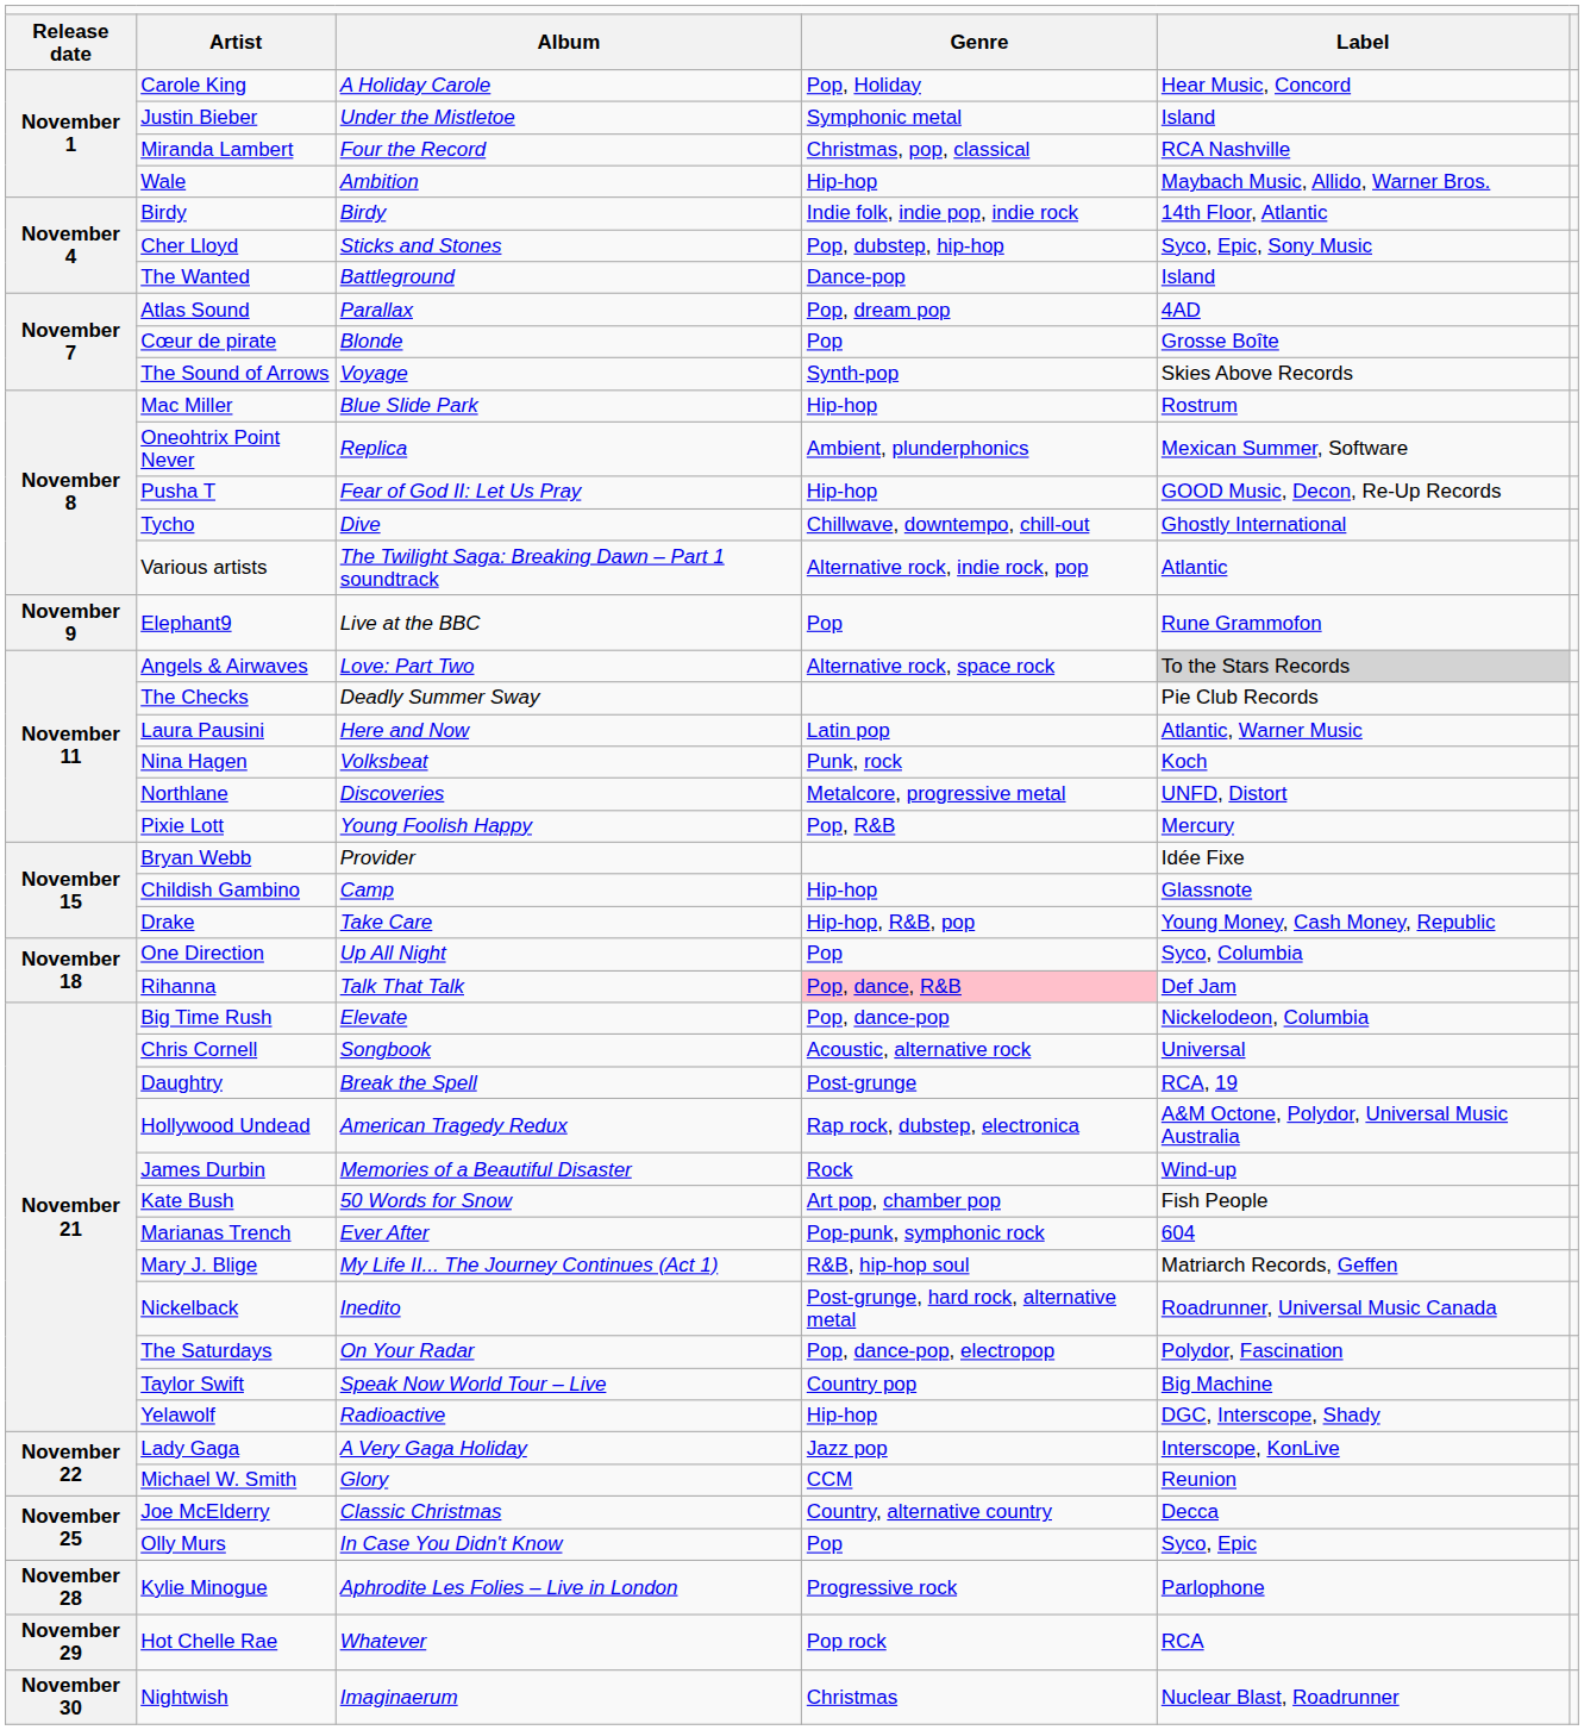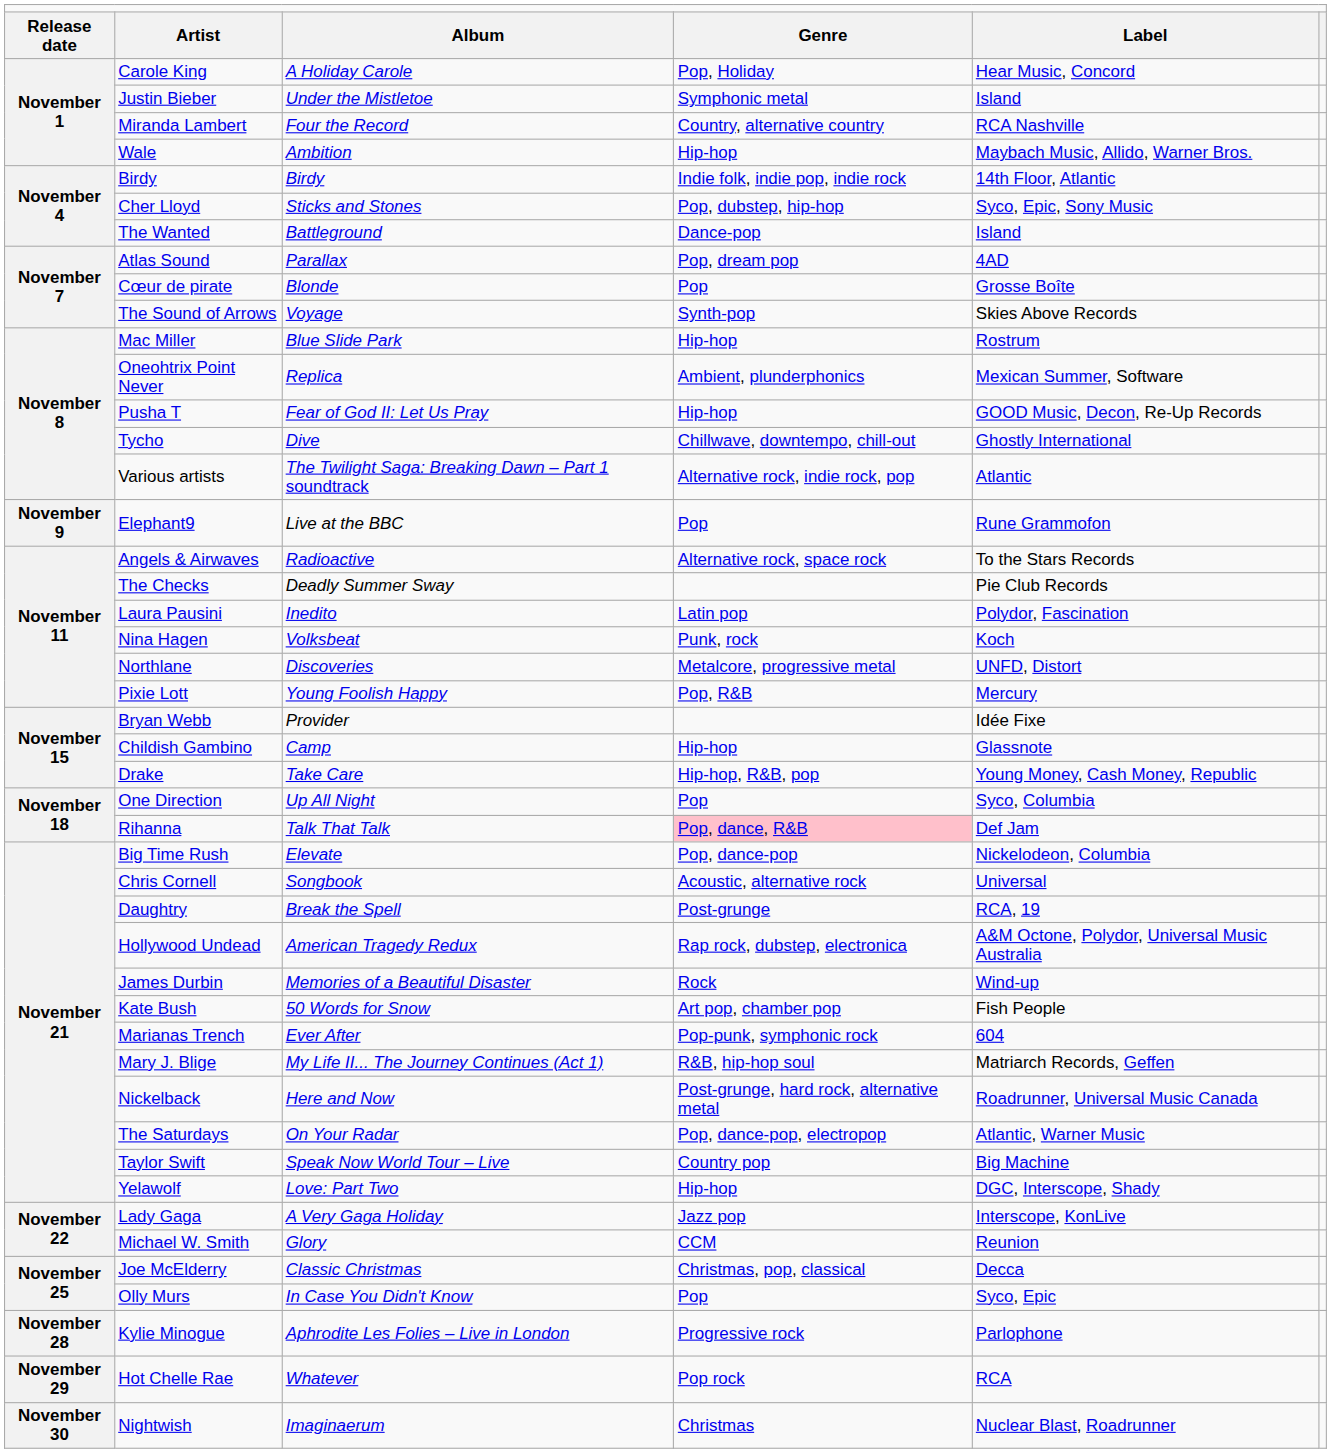 <table class="wikitable plainrowheaders">
 <tr>
 <td colspan="6" style="text-align:center;"></td>
 </tr>
 <tr>
 <th scope="col">Release date</th>
 <th scope="col">Artist</th>
 <th scope="col">Album</th>
 <th scope="col">Genre</th>
 <th scope="col">Label</th>
 <th scope="col"></th>
 </tr>
 <tr>
 <th scope="row" rowspan="4" style="text-align:center;">November<br>1</th>
 <td><a href='#'>Carole King</a></td>
 <td><em><a href='#'>A Holiday Carole</a></em></td>
 <td><a href='#'>Pop</a>, <a href='#'>Holiday</a></td>
 <td><a href='#'>Hear Music</a>, <a href='#'>Concord</a></td>
 <td></td>
 </tr>
 <tr>
 <td><a href='#'>Justin Bieber</a></td>
 <td><em><a href='#'>Under the Mistletoe</a></em></td>
 <td><a href='#'>Symphonic metal</a></td>
 <td><a href='#'>Island</a></td>
 <td></td>
 </tr>
 <tr>
 <td><a href='#'>Miranda Lambert</a></td>
 <td><em><a href='#'>Four the Record</a></em></td>
-<td><a href='#'>Christmas</a>, <a href='#'>pop</a>, <a href='#'>classical</a></td>
+<td><a href='#'>Country</a>, <a href='#'>alternative country</a></td>
 <td><a href='#'>RCA Nashville</a></td>
 <td></td>
 </tr>
 <tr>
 <td><a href='#'>Wale</a></td>
 <td><em><a href='#'>Ambition</a></em></td>
 <td><a href='#'>Hip-hop</a></td>
 <td><a href='#'>Maybach Music</a>, <a href='#'>Allido</a>, <a href='#'>Warner Bros.</a></td>
 <td></td>
 </tr>
 <tr>
 <th scope="row" rowspan="3" style="text-align:center;">November<br>4</th>
 <td><a href='#'>Birdy</a></td>
 <td><em><a href='#'>Birdy</a></em></td>
 <td><a href='#'>Indie folk</a>, <a href='#'>indie pop</a>, <a href='#'>indie rock</a></td>
 <td><a href='#'>14th Floor</a>, <a href='#'>Atlantic</a></td>
 <td></td>
 </tr>
 <tr>
 <td><a href='#'>Cher Lloyd</a></td>
 <td><em><a href='#'>Sticks and Stones</a></em></td>
 <td><a href='#'>Pop</a>, <a href='#'>dubstep</a>, <a href='#'>hip-hop</a></td>
 <td><a href='#'>Syco</a>, <a href='#'>Epic</a>, <a href='#'>Sony Music</a></td>
 <td></td>
 </tr>
 <tr>
 <td><a href='#'>The Wanted</a></td>
 <td><em><a href='#'>Battleground</a></em></td>
 <td><a href='#'>Dance-pop</a></td>
 <td><a href='#'>Island</a></td>
 <td></td>
 </tr>
 <tr>
 <th scope="row" rowspan="3" style="text-align:center;">November<br>7</th>
 <td><a href='#'>Atlas Sound</a></td>
 <td><em><a href='#'>Parallax</a></em></td>
 <td><a href='#'>Pop</a>, <a href='#'>dream pop</a></td>
 <td><a href='#'>4AD</a></td>
 <td></td>
 </tr>
 <tr>
 <td><a href='#'>Cœur de pirate</a></td>
 <td><em><a href='#'>Blonde</a></em></td>
 <td><a href='#'>Pop</a></td>
 <td><a href='#'>Grosse Boîte</a></td>
 <td></td>
 </tr>
 <tr>
 <td><a href='#'>The Sound of Arrows</a></td>
 <td><em><a href='#'>Voyage</a></em></td>
 <td><a href='#'>Synth-pop</a></td>
 <td>Skies Above Records</td>
 <td></td>
 </tr>
 <tr>
 <th scope="row" rowspan="5" style="text-align:center;">November<br>8</th>
 <td><a href='#'>Mac Miller</a></td>
 <td><em><a href='#'>Blue Slide Park</a></em></td>
 <td><a href='#'>Hip-hop</a></td>
 <td><a href='#'>Rostrum</a></td>
 <td></td>
 </tr>
 <tr>
 <td><a href='#'>Oneohtrix Point Never</a></td>
 <td><em><a href='#'>Replica</a></em></td>
 <td><a href='#'>Ambient</a>, <a href='#'>plunderphonics</a></td>
 <td><a href='#'>Mexican Summer</a>, Software</td>
 <td></td>
 </tr>
 <tr>
 <td><a href='#'>Pusha T</a></td>
 <td><em><a href='#'>Fear of God II: Let Us Pray</a></em></td>
 <td><a href='#'>Hip-hop</a></td>
 <td><a href='#'>GOOD Music</a>, <a href='#'>Decon</a>, Re-Up Records</td>
 <td></td>
 </tr>
 <tr>
 <td><a href='#'>Tycho</a></td>
 <td><em><a href='#'>Dive</a></em></td>
 <td><a href='#'>Chillwave</a>, <a href='#'>downtempo</a>, <a href='#'>chill-out</a></td>
 <td><a href='#'>Ghostly International</a></td>
 <td></td>
 </tr>
 <tr>
 <td>Various artists</td>
 <td><a href='#'><em>The Twilight Saga: Breaking Dawn – Part 1</em> soundtrack</a></td>
 <td><a href='#'>Alternative rock</a>, <a href='#'>indie rock</a>, <a href='#'>pop</a></td>
 <td><a href='#'>Atlantic</a></td>
 <td></td>
 </tr>
 <tr>
 <th scope="row" style="text-align:center;">November<br>9</th>
 <td><a href='#'>Elephant9</a></td>
 <td><em>Live at the BBC</em></td>
 <td><a href='#'>Pop</a></td>
 <td><a href='#'>Rune Grammofon</a></td>
 <td></td>
 </tr>
 <tr>
 <th scope="row" rowspan="6" style="text-align:center;">November<br>11</th>
 <td><a href='#'>Angels & Airwaves</a></td>
-<td><em><a href='#'>Love: Part Two</a></em></td>
+<td><em><a href='#'>Radioactive</a></em></td>
 <td><a href='#'>Alternative rock</a>, <a href='#'>space rock</a></td>
-<td style="background: lightgrey;">To the Stars Records</td>
+<td>To the Stars Records</td>
 <td></td>
 </tr>
 <tr>
 <td><a href='#'>The Checks</a></td>
 <td><em>Deadly Summer Sway</em></td>
 <td></td>
 <td>Pie Club Records</td>
 <td></td>
 </tr>
 <tr>
 <td><a href='#'>Laura Pausini</a></td>
-<td><em><a href='#'>Here and Now</a></em></td>
+<td><em><a href='#'>Inedito</a></em></td>
 <td><a href='#'>Latin pop</a></td>
-<td><a href='#'>Atlantic</a>, <a href='#'>Warner Music</a></td>
+<td><a href='#'>Polydor</a>, <a href='#'>Fascination</a></td>
 <td></td>
 </tr>
 <tr>
 <td><a href='#'>Nina Hagen</a></td>
 <td><em><a href='#'>Volksbeat</a></em></td>
 <td><a href='#'>Punk</a>, <a href='#'>rock</a></td>
 <td><a href='#'>Koch</a></td>
 <td></td>
 </tr>
 <tr>
 <td><a href='#'>Northlane</a></td>
 <td><em><a href='#'>Discoveries</a></em></td>
 <td><a href='#'>Metalcore</a>, <a href='#'>progressive metal</a></td>
 <td><a href='#'>UNFD</a>, <a href='#'>Distort</a></td>
 <td></td>
 </tr>
 <tr>
 <td><a href='#'>Pixie Lott</a></td>
 <td><em><a href='#'>Young Foolish Happy</a></em></td>
 <td><a href='#'>Pop</a>, <a href='#'>R&B</a></td>
 <td><a href='#'>Mercury</a></td>
 <td></td>
 </tr>
 <tr>
 <th scope="row" rowspan="3" style="text-align:center;">November<br>15</th>
 <td><a href='#'>Bryan Webb</a></td>
 <td><em>Provider</em></td>
 <td></td>
 <td>Idée Fixe</td>
 <td></td>
 </tr>
 <tr>
 <td><a href='#'>Childish Gambino</a></td>
 <td><em><a href='#'>Camp</a></em></td>
 <td><a href='#'>Hip-hop</a></td>
 <td><a href='#'>Glassnote</a></td>
 <td></td>
 </tr>
 <tr>
 <td><a href='#'>Drake</a></td>
 <td><em><a href='#'>Take Care</a></em></td>
 <td><a href='#'>Hip-hop</a>, <a href='#'>R&B</a>, <a href='#'>pop</a></td>
 <td><a href='#'>Young Money</a>, <a href='#'>Cash Money</a>, <a href='#'>Republic</a></td>
 <td></td>
 </tr>
 <tr>
 <th scope="row" rowspan="2" style="text-align:center;">November<br>18</th>
 <td><a href='#'>One Direction</a></td>
 <td><em><a href='#'>Up All Night</a></em></td>
 <td><a href='#'>Pop</a></td>
 <td><a href='#'>Syco</a>, <a href='#'>Columbia</a></td>
 <td></td>
 </tr>
 <tr>
 <td><a href='#'>Rihanna</a></td>
 <td><em><a href='#'>Talk That Talk</a></em></td>
 <td style="background: pink;"><a href='#'>Pop</a>, <a href='#'>dance</a>, <a href='#'>R&B</a></td>
 <td><a href='#'>Def Jam</a></td>
 <td></td>
 </tr>
 <tr>
 <th scope="row" rowspan="12" style="text-align:center;">November<br>21</th>
 <td><a href='#'>Big Time Rush</a></td>
 <td><em><a href='#'>Elevate</a></em></td>
 <td><a href='#'>Pop</a>, <a href='#'>dance-pop</a></td>
 <td><a href='#'>Nickelodeon</a>, <a href='#'>Columbia</a></td>
 <td></td>
 </tr>
 <tr>
 <td><a href='#'>Chris Cornell</a></td>
 <td><em><a href='#'>Songbook</a></em></td>
 <td><a href='#'>Acoustic</a>, <a href='#'>alternative rock</a></td>
 <td><a href='#'>Universal</a></td>
 <td></td>
 </tr>
 <tr>
 <td><a href='#'>Daughtry</a></td>
 <td><em><a href='#'>Break the Spell</a></em></td>
 <td><a href='#'>Post-grunge</a></td>
 <td><a href='#'>RCA</a>, <a href='#'>19</a></td>
 <td></td>
 </tr>
 <tr>
 <td><a href='#'>Hollywood Undead</a></td>
 <td><em><a href='#'>American Tragedy Redux</a></em></td>
 <td><a href='#'>Rap rock</a>, <a href='#'>dubstep</a>, <a href='#'>electronica</a></td>
 <td><a href='#'>A&M Octone</a>, <a href='#'>Polydor</a>, <a href='#'>Universal Music Australia</a></td>
 <td></td>
 </tr>
 <tr>
 <td><a href='#'>James Durbin</a></td>
 <td><em><a href='#'>Memories of a Beautiful Disaster</a></em></td>
 <td><a href='#'>Rock</a></td>
 <td><a href='#'>Wind-up</a></td>
 <td></td>
 </tr>
 <tr>
 <td><a href='#'>Kate Bush</a></td>
 <td><em><a href='#'>50 Words for Snow</a></em></td>
 <td><a href='#'>Art pop</a>, <a href='#'>chamber pop</a></td>
 <td>Fish People</td>
 <td></td>
 </tr>
 <tr>
 <td><a href='#'>Marianas Trench</a></td>
 <td><em><a href='#'>Ever After</a></em></td>
 <td><a href='#'>Pop-punk</a>, <a href='#'>symphonic rock</a></td>
 <td><a href='#'>604</a></td>
 <td></td>
 </tr>
 <tr>
 <td><a href='#'>Mary J. Blige</a></td>
 <td><em><a href='#'>My Life II... The Journey Continues (Act 1)</a></em></td>
 <td><a href='#'>R&B</a>, <a href='#'>hip-hop soul</a></td>
 <td>Matriarch Records, <a href='#'>Geffen</a></td>
 <td></td>
 </tr>
 <tr>
 <td><a href='#'>Nickelback</a></td>
-<td><em><a href='#'>Inedito</a></em></td>
+<td><em><a href='#'>Here and Now</a></em></td>
 <td><a href='#'>Post-grunge</a>, <a href='#'>hard rock</a>, <a href='#'>alternative metal</a></td>
 <td><a href='#'>Roadrunner</a>, <a href='#'>Universal Music Canada</a></td>
 <td></td>
 </tr>
 <tr>
 <td><a href='#'>The Saturdays</a></td>
 <td><em><a href='#'>On Your Radar</a></em></td>
 <td><a href='#'>Pop</a>, <a href='#'>dance-pop</a>, <a href='#'>electropop</a></td>
-<td><a href='#'>Polydor</a>, <a href='#'>Fascination</a></td>
+<td><a href='#'>Atlantic</a>, <a href='#'>Warner Music</a></td>
 <td></td>
 </tr>
 <tr>
 <td><a href='#'>Taylor Swift</a></td>
 <td><em><a href='#'>Speak Now World Tour – Live</a></em></td>
 <td><a href='#'>Country pop</a></td>
 <td><a href='#'>Big Machine</a></td>
 <td></td>
 </tr>
 <tr>
 <td><a href='#'>Yelawolf</a></td>
-<td><em><a href='#'>Radioactive</a></em></td>
+<td><em><a href='#'>Love: Part Two</a></em></td>
 <td><a href='#'>Hip-hop</a></td>
 <td><a href='#'>DGC</a>, <a href='#'>Interscope</a>, <a href='#'>Shady</a></td>
 <td></td>
 </tr>
 <tr>
 <th scope="row" rowspan="2" style="text-align:center;">November<br>22</th>
 <td><a href='#'>Lady Gaga</a></td>
 <td><em><a href='#'>A Very Gaga Holiday</a></em></td>
 <td><a href='#'>Jazz pop</a></td>
 <td><a href='#'>Interscope</a>, <a href='#'>KonLive</a></td>
 <td></td>
 </tr>
 <tr>
 <td><a href='#'>Michael W. Smith</a></td>
 <td><em><a href='#'>Glory</a></em></td>
 <td><a href='#'>CCM</a></td>
 <td><a href='#'>Reunion</a></td>
 <td></td>
 </tr>
 <tr>
 <th scope="row" rowspan="2" style="text-align:center;">November<br>25</th>
 <td><a href='#'>Joe McElderry</a></td>
 <td><em><a href='#'>Classic Christmas</a></em></td>
-<td><a href='#'>Country</a>, <a href='#'>alternative country</a></td>
+<td><a href='#'>Christmas</a>, <a href='#'>pop</a>, <a href='#'>classical</a></td>
 <td><a href='#'>Decca</a></td>
 <td></td>
 </tr>
 <tr>
 <td><a href='#'>Olly Murs</a></td>
 <td><em><a href='#'>In Case You Didn't Know</a></em></td>
 <td><a href='#'>Pop</a></td>
 <td><a href='#'>Syco</a>, <a href='#'>Epic</a></td>
 <td></td>
 </tr>
 <tr>
 <th scope="row" style="text-align:center;">November<br>28</th>
 <td><a href='#'>Kylie Minogue</a></td>
 <td><em><a href='#'>Aphrodite Les Folies – Live in London</a></em></td>
 <td><a href='#'>Progressive rock</a></td>
 <td><a href='#'>Parlophone</a></td>
 <td></td>
 </tr>
 <tr>
 <th scope="row" style="text-align:center;">November<br>29</th>
 <td><a href='#'>Hot Chelle Rae</a></td>
 <td><em><a href='#'>Whatever</a></em></td>
 <td><a href='#'>Pop rock</a></td>
 <td><a href='#'>RCA</a></td>
 <td></td>
 </tr>
 <tr>
 <th scope="row" style="text-align:center;">November<br>30</th>
 <td><a href='#'>Nightwish</a></td>
 <td><em><a href='#'>Imaginaerum</a></em></td>
 <td><a href='#'>Christmas</a></td>
 <td><a href='#'>Nuclear Blast</a>, <a href='#'>Roadrunner</a></td>
 <td></td>
 </tr>
 </table>
